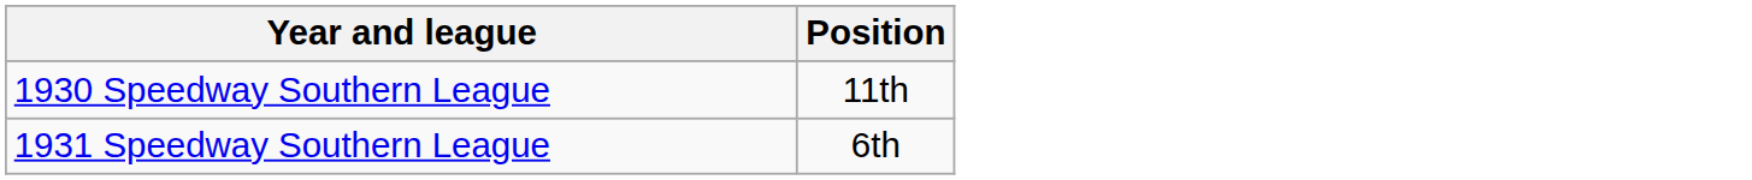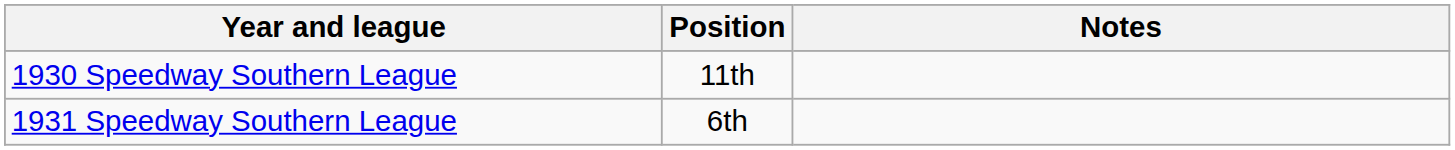 <table class="wikitable">
 <tr>
 <th width=350>Year and league</th>
 <th width=50>Position</th>
+<th width=350>Notes</th>
 </tr>
 <tr align=center>
 <td align="left"><a href='#'>1930 Speedway Southern League</a></td>
 <td>11th</td>
+<td></td>
 </tr>
 <tr align=center>
 <td align="left"><a href='#'>1931 Speedway Southern League</a></td>
 <td>6th</td>
+<td></td>
 </tr>
 </table>
